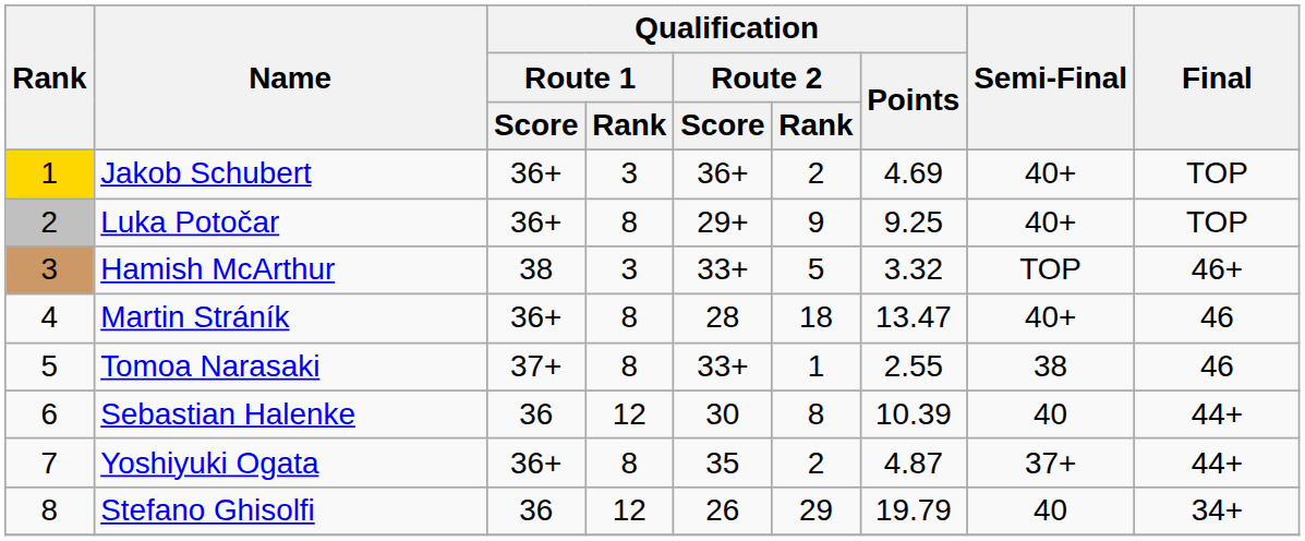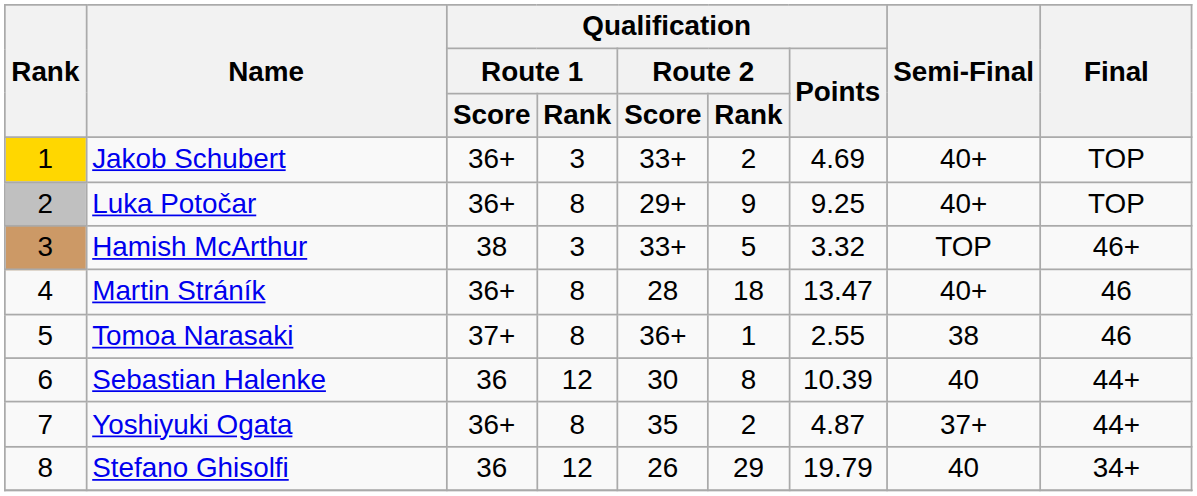 <table class="wikitable sortable" style="text-align:center">
 <tr>
 <th rowspan="3">Rank</th>
 <th rowspan="3" width="200">Name</th>
 <th colspan="5" rowspan="1">Qualification</th>
 <th colspan="1" rowspan="3">Semi-Final</th>
 <th rowspan="3" width="80">Final</th>
 </tr>
 <tr>
 <th colspan="2">Route 1</th>
 <th colspan="2">Route 2</th>
 <th rowspan="2">Points</th>
 </tr>
 <tr>
 <th colspan="1" rowspan="1">Score</th>
 <th colspan="1" rowspan="1">Rank</th>
 <th colspan="1" rowspan="1">Score</th>
 <th colspan="1" rowspan="1">Rank</th>
 </tr>
 <tr>
 <td align="center" style="background: gold">1</td>
 <td align="left"> <a href='#'>Jakob Schubert</a></td>
 <td>36+</td>
 <td>3</td>
-<td>36+</td>
+<td>33+</td>
 <td>2</td>
 <td>4.69</td>
 <td>40+</td>
 <td align="center">TOP</td>
 </tr>
 <tr>
 <td align="center" style="background: silver">2</td>
 <td align="left"> <a href='#'>Luka Potočar</a></td>
 <td>36+</td>
 <td>8</td>
 <td>29+</td>
 <td>9</td>
 <td>9.25</td>
 <td>40+</td>
 <td align="center">TOP</td>
 </tr>
 <tr>
 <td align="center" style="background: #cc9966">3</td>
 <td align="left"> <a href='#'>Hamish McArthur</a></td>
 <td>38</td>
 <td>3</td>
 <td>33+</td>
 <td>5</td>
 <td>3.32</td>
 <td>TOP</td>
 <td align="center">46+</td>
 </tr>
 <tr>
 <td align="center">4</td>
 <td align="left"> <a href='#'>Martin Stráník</a></td>
 <td>36+</td>
 <td>8</td>
 <td>28</td>
 <td>18</td>
 <td>13.47</td>
 <td>40+</td>
 <td align="center">46</td>
 </tr>
 <tr>
 <td align="center">5</td>
 <td align="left"> <a href='#'>Tomoa Narasaki</a></td>
 <td>37+</td>
 <td>8</td>
-<td>33+</td>
+<td>36+</td>
 <td>1</td>
 <td>2.55</td>
 <td>38</td>
 <td align="center">46</td>
 </tr>
 <tr>
 <td align="center">6</td>
 <td align="left"> <a href='#'>Sebastian Halenke</a></td>
 <td>36</td>
 <td>12</td>
 <td>30</td>
 <td>8</td>
 <td>10.39</td>
 <td>40</td>
 <td align="center">44+</td>
 </tr>
 <tr>
 <td align="center">7</td>
 <td align="left"> <a href='#'>Yoshiyuki Ogata</a></td>
 <td>36+</td>
 <td>8</td>
 <td>35</td>
 <td>2</td>
 <td>4.87</td>
 <td>37+</td>
 <td align="center">44+</td>
 </tr>
 <tr>
 <td align="center">8</td>
 <td align="left"> <a href='#'>Stefano Ghisolfi</a></td>
 <td>36</td>
 <td>12</td>
 <td>26</td>
 <td>29</td>
 <td>19.79</td>
 <td>40</td>
 <td align="center">34+</td>
 </tr>
 <tr>
 </tr>
 </table>
